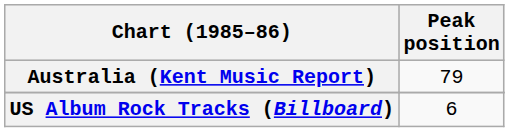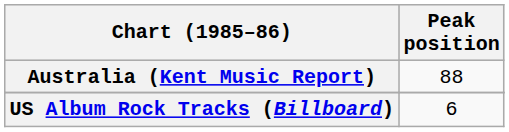 <table class="wikitable sortable plainrowheaders">
 <tr>
 <th>Chart (1985–86)</th>
 <th>Peak<br>position</th>
 </tr>
 <tr>
 <th scope="row">Australia (<a href='#'>Kent Music Report</a>)</th>
-<td style="text-align:center;">79</td>
+<td style="text-align:center;">88</td>
 </tr>
 <tr>
 </tr>
 <tr>
 <th scope="row">US <a href='#'>Album Rock Tracks</a> (<em><a href='#'>Billboard</a></em>)</th>
 <td align="center">6</td>
 </tr>
 </table>
